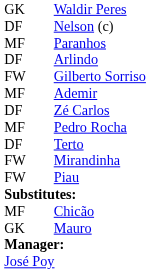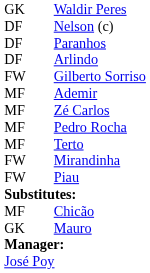 <table style="font-size:90%; margin:0.2em auto;" cellspacing="0" cellpadding="0">
 <tr>
 <th width="25"></th>
 <th width="25"></th>
 </tr>
 <tr>
 <td>GK</td>
 <td></td>
 <td> <a href='#'>Waldir Peres</a></td>
 </tr>
 <tr>
 <td>DF</td>
 <td></td>
 <td> <a href='#'>Nelson</a> (c)</td>
 </tr>
 <tr>
-<td>MF</td>
+<td>DF</td>
 <td></td>
 <td> <a href='#'>Paranhos</a></td>
 </tr>
 <tr>
 <td>DF</td>
 <td></td>
 <td> <a href='#'>Arlindo</a></td>
 </tr>
 <tr>
 <td>FW</td>
 <td></td>
 <td> <a href='#'>Gilberto Sorriso</a></td>
 </tr>
 <tr>
 <td>MF</td>
 <td></td>
 <td> <a href='#'>Ademir</a></td>
 <td></td>
 <td></td>
 </tr>
 <tr>
-<td>DF</td>
+<td>MF</td>
 <td></td>
 <td> <a href='#'>Zé Carlos</a></td>
 <td></td>
 <td></td>
 </tr>
 <tr>
 <td>MF</td>
 <td></td>
 <td> <a href='#'>Pedro Rocha</a></td>
 </tr>
 <tr>
-<td>DF</td>
+<td>MF</td>
 <td></td>
 <td> <a href='#'>Terto</a></td>
 </tr>
 <tr>
 <td>FW</td>
 <td></td>
 <td> <a href='#'>Mirandinha</a></td>
 </tr>
 <tr>
 <td>FW</td>
 <td></td>
 <td> <a href='#'>Piau</a></td>
 </tr>
 <tr>
 <td colspan=3><strong>Substitutes:</strong></td>
 </tr>
 <tr>
 <td>MF</td>
 <td></td>
 <td> <a href='#'>Chicão</a></td>
 <td></td>
 <td></td>
 </tr>
 <tr>
 <td>GK</td>
 <td></td>
 <td> <a href='#'>Mauro</a></td>
 <td></td>
 <td></td>
 </tr>
 <tr>
 <td colspan=3><strong>Manager:</strong></td>
 </tr>
 <tr>
 <td colspan=4> <a href='#'>José Poy</a></td>
 </tr>
 </table>
